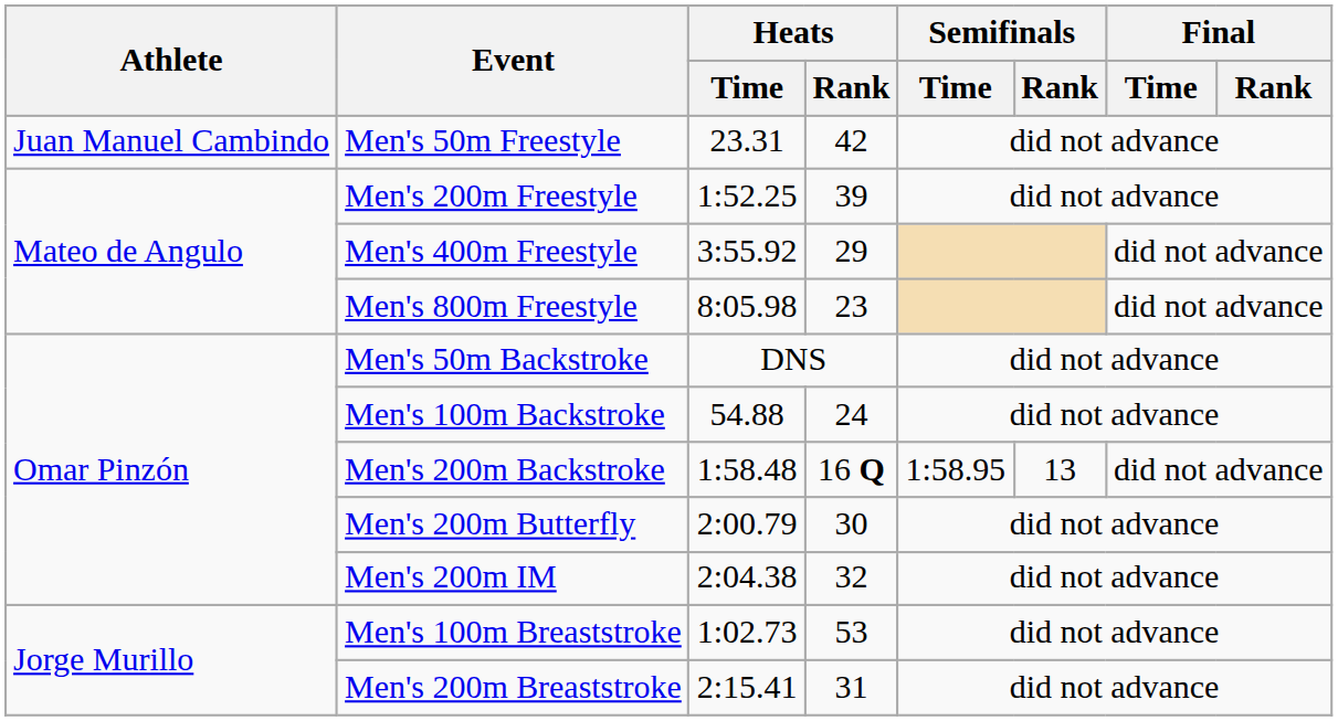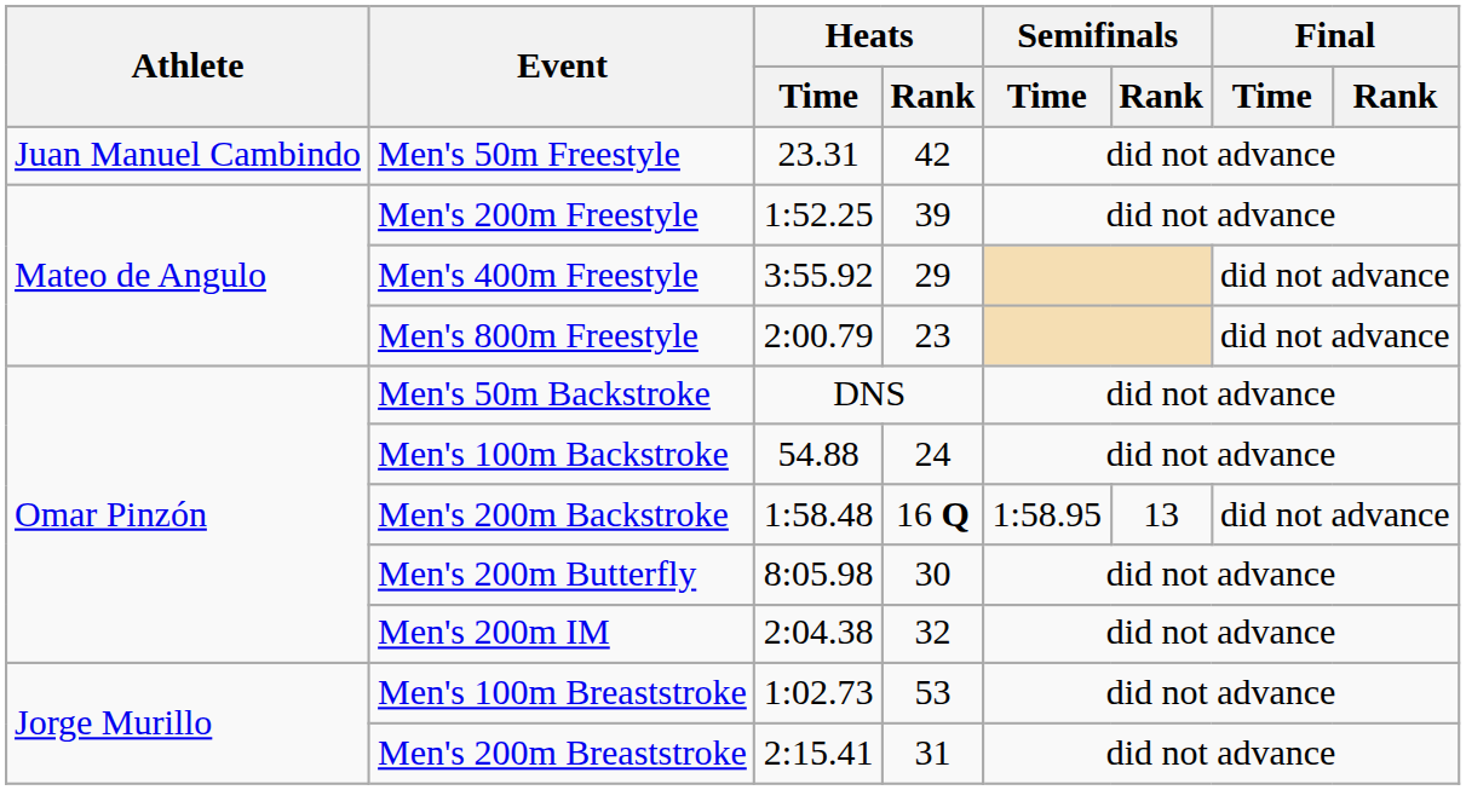 <table class=wikitable style="font-size:90%">
 <tr>
 <th rowspan="2">Athlete</th>
 <th rowspan="2">Event</th>
 <th colspan="2">Heats</th>
 <th colspan="2">Semifinals</th>
 <th colspan="2">Final</th>
 </tr>
 <tr>
 <th>Time</th>
 <th>Rank</th>
 <th>Time</th>
 <th>Rank</th>
 <th>Time</th>
 <th>Rank</th>
 </tr>
 <tr>
 <td rowspan="1"><a href='#'>Juan Manuel Cambindo</a></td>
 <td><a href='#'>Men's 50m Freestyle</a></td>
 <td align=center>23.31</td>
 <td align=center>42</td>
 <td align=center colspan=4>did not advance</td>
 </tr>
 <tr>
 <td rowspan="3"><a href='#'>Mateo de Angulo</a></td>
 <td><a href='#'>Men's 200m Freestyle</a></td>
 <td align=center>1:52.25</td>
 <td align=center>39</td>
 <td align=center colspan=4>did not advance</td>
 </tr>
 <tr>
 <td><a href='#'>Men's 400m Freestyle</a></td>
 <td align=center>3:55.92</td>
 <td align=center>29</td>
 <td colspan= 2 bgcolor="wheat"></td>
 <td align=center colspan=2>did not advance</td>
 </tr>
 <tr>
 <td><a href='#'>Men's 800m Freestyle</a></td>
-<td align=center>8:05.98</td>
+<td align=center>2:00.79</td>
 <td align=center>23</td>
 <td colspan= 2 bgcolor="wheat"></td>
 <td align=center colspan=2>did not advance</td>
 </tr>
 <tr>
 <td rowspan="5"><a href='#'>Omar Pinzón</a></td>
 <td><a href='#'>Men's 50m Backstroke</a></td>
 <td align=center colspan=2>DNS</td>
 <td align=center colspan=4>did not advance</td>
 </tr>
 <tr>
 <td><a href='#'>Men's 100m Backstroke</a></td>
 <td align=center>54.88</td>
 <td align=center>24</td>
 <td align=center colspan=4>did not advance</td>
 </tr>
 <tr>
 <td><a href='#'>Men's 200m Backstroke</a></td>
 <td align=center>1:58.48</td>
 <td align=center>16 <strong>Q</strong></td>
 <td align=center>1:58.95</td>
 <td align=center>13</td>
 <td align=center colspan=4>did not advance</td>
 </tr>
 <tr>
 <td><a href='#'>Men's 200m Butterfly</a></td>
-<td align=center>2:00.79</td>
+<td align=center>8:05.98</td>
 <td align=center>30</td>
 <td align=center colspan=4>did not advance</td>
 </tr>
 <tr>
 <td><a href='#'>Men's 200m IM</a></td>
 <td align=center>2:04.38</td>
 <td align=center>32</td>
 <td align=center colspan=4>did not advance</td>
 </tr>
 <tr>
 <td rowspan="2"><a href='#'>Jorge Murillo</a></td>
 <td><a href='#'>Men's 100m Breaststroke</a></td>
 <td align=center>1:02.73</td>
 <td align=center>53</td>
 <td align=center colspan=4>did not advance</td>
 </tr>
 <tr>
 <td><a href='#'>Men's 200m Breaststroke</a></td>
 <td align=center>2:15.41</td>
 <td align=center>31</td>
 <td align=center colspan=4>did not advance</td>
 </tr>
 </table>
